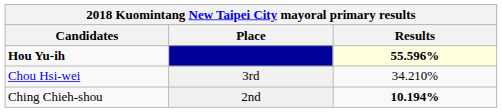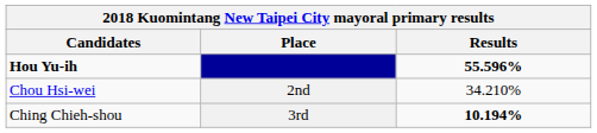 <table class="wikitable collapsible" style="margin:1em auto;">
 <tr>
 <th colspan="5" width=600>2018 Kuomintang <a href='#'>New Taipei City</a> mayoral primary results</th>
 </tr>
 <tr>
 <th width=80>Candidates</th>
 <th width=80>Place</th>
 <th width=80>Results</th>
 </tr>
 <tr>
 <td><strong>Hou Yu-ih</strong></td>
 <td style="background: #000099; text-align:center"><strong></strong></td>
-<td style="background: lightyellow; text-align:center"><strong>55.596%</strong></td>
+<td style="text-align:center"><strong>55.596%</strong></td>
 </tr>
 <tr>
 <td><a href='#'>Chou Hsi-wei</a></td>
-<td style="background: #f1f1f1; text-align:center">3rd</td>
+<td style="background: #f1f1f1; text-align:center">2nd</td>
 <td style="text-align:center">34.210%</td>
 </tr>
 <tr>
 <td>Ching Chieh-shou</td>
-<td style="background: #f1f1f1; text-align:center">2nd</td>
+<td style="background: #f1f1f1; text-align:center">3rd</td>
 <td style="text-align:center"><strong>10.194%</strong></td>
 </tr>
 </table>
